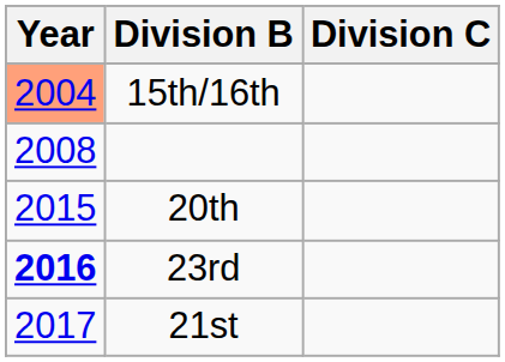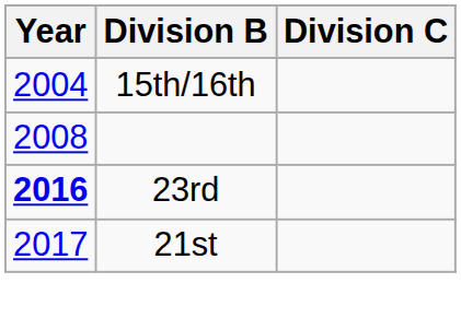 <table class="wikitable" style="text-align:center">
 <tr>
 <th>Year</th>
 <th>Division B</th>
 <th>Division C</th>
 </tr>
 <tr>
-<td style="background: lightsalmon;"><a href='#'>2004</a></td>
+<td><a href='#'>2004</a></td>
 <td>15th/16th</td>
 <td></td>
 </tr>
 <tr>
 <td><a href='#'>2008</a></td>
 <td></td>
-<td></td>
-</tr>
-<tr>
-<td><a href='#'>2015</a></td>
-<td>20th</td>
 <td></td>
 </tr>
 <tr>
 <td><strong><a href='#'>2016</a></strong></td>
 <td>23rd</td>
 <td></td>
 </tr>
 <tr>
 <td><a href='#'>2017</a></td>
 <td>21st</td>
 <td></td>
 </tr>
 </table>
